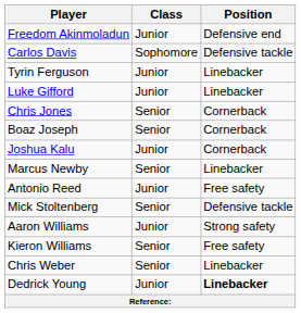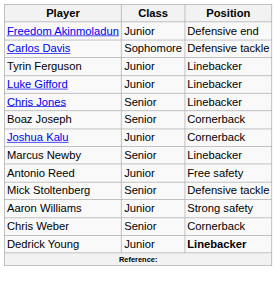 <table class="wikitable sortable">
 <tr>
 <th>Player</th>
 <th>Class</th>
 <th>Position</th>
 </tr>
 <tr>
 <td><a href='#'>Freedom Akinmoladun</a></td>
 <td>Junior</td>
 <td>Defensive end</td>
 </tr>
 <tr>
 <td><a href='#'>Carlos Davis</a></td>
 <td>Sophomore</td>
 <td>Defensive tackle</td>
 </tr>
 <tr>
 <td>Tyrin Ferguson</td>
 <td>Junior</td>
 <td>Linebacker</td>
 </tr>
 <tr>
 <td><a href='#'>Luke Gifford</a></td>
 <td>Junior</td>
 <td>Linebacker</td>
 </tr>
 <tr>
 <td><a href='#'>Chris Jones</a></td>
 <td>Senior</td>
-<td>Cornerback</td>
+<td>Linebacker</td>
 </tr>
 <tr>
 <td>Boaz Joseph</td>
 <td>Senior</td>
 <td>Cornerback</td>
 </tr>
 <tr>
 <td><a href='#'>Joshua Kalu</a></td>
 <td>Junior</td>
 <td>Cornerback</td>
 </tr>
 <tr>
 <td>Marcus Newby</td>
 <td>Senior</td>
 <td>Linebacker</td>
 </tr>
 <tr>
 <td>Antonio Reed</td>
 <td>Junior</td>
 <td>Free safety</td>
 </tr>
 <tr>
 <td>Mick Stoltenberg</td>
 <td>Senior</td>
 <td>Defensive tackle</td>
 </tr>
 <tr>
 <td>Aaron Williams</td>
 <td>Junior</td>
 <td>Strong safety</td>
 </tr>
 <tr>
-<td>Kieron Williams</td>
-<td>Senior</td>
-<td>Free safety</td>
-</tr>
-<tr>
 <td>Chris Weber</td>
 <td>Senior</td>
-<td>Linebacker</td>
+<td>Cornerback</td>
 </tr>
 <tr>
 <td>Dedrick Young</td>
 <td>Junior</td>
 <td><strong>Linebacker</strong></td>
 </tr>
 <tr>
 <th colspan="3"  style="font-size:8pt; text-align:center;"><strong>Reference:</strong></th>
 </tr>
 </table>
